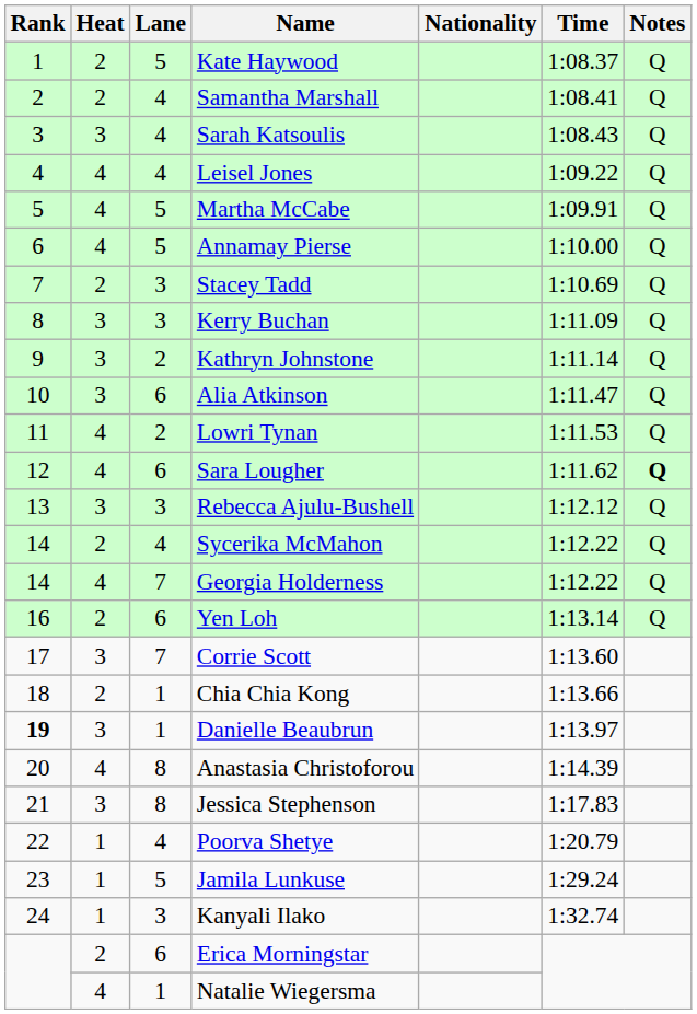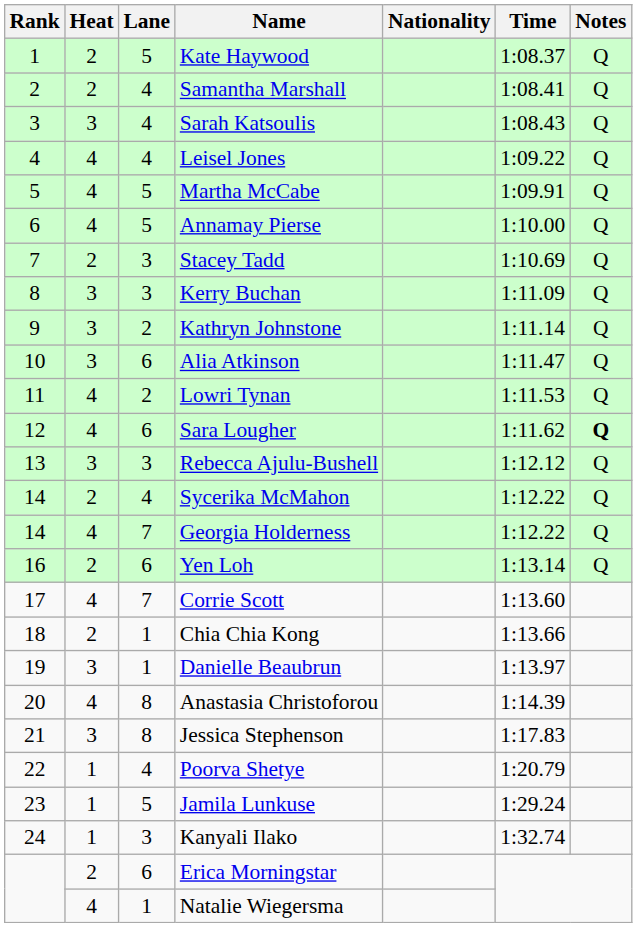 <table class="wikitable sortable" style="text-align:center">
 <tr>
 <th>Rank</th>
 <th>Heat</th>
 <th>Lane</th>
 <th>Name</th>
 <th>Nationality</th>
 <th>Time</th>
 <th>Notes</th>
 </tr>
 <tr bgcolor=ccffcc>
 <td>1</td>
 <td>2</td>
 <td>5</td>
 <td align=left><a href='#'>Kate Haywood</a></td>
 <td align=left></td>
 <td>1:08.37</td>
 <td>Q</td>
 </tr>
 <tr bgcolor=ccffcc>
 <td>2</td>
 <td>2</td>
 <td>4</td>
 <td align=left><a href='#'>Samantha Marshall</a></td>
 <td align=left></td>
 <td>1:08.41</td>
 <td>Q</td>
 </tr>
 <tr bgcolor=ccffcc>
 <td>3</td>
 <td>3</td>
 <td>4</td>
 <td align=left><a href='#'>Sarah Katsoulis</a></td>
 <td align=left></td>
 <td>1:08.43</td>
 <td>Q</td>
 </tr>
 <tr bgcolor=ccffcc>
 <td>4</td>
 <td>4</td>
 <td>4</td>
 <td align=left><a href='#'>Leisel Jones</a></td>
 <td align=left></td>
 <td>1:09.22</td>
 <td>Q</td>
 </tr>
 <tr bgcolor=ccffcc>
 <td>5</td>
 <td>4</td>
 <td>5</td>
 <td align=left><a href='#'>Martha McCabe</a></td>
 <td align=left></td>
 <td>1:09.91</td>
 <td>Q</td>
 </tr>
 <tr bgcolor=ccffcc>
 <td>6</td>
 <td>4</td>
 <td>5</td>
 <td align=left><a href='#'>Annamay Pierse</a></td>
 <td align=left></td>
 <td>1:10.00</td>
 <td>Q</td>
 </tr>
 <tr bgcolor=ccffcc>
 <td>7</td>
 <td>2</td>
 <td>3</td>
 <td align=left><a href='#'>Stacey Tadd</a></td>
 <td align=left></td>
 <td>1:10.69</td>
 <td>Q</td>
 </tr>
 <tr bgcolor=ccffcc>
 <td>8</td>
 <td>3</td>
 <td>3</td>
 <td align=left><a href='#'>Kerry Buchan</a></td>
 <td align=left></td>
 <td>1:11.09</td>
 <td>Q</td>
 </tr>
 <tr bgcolor=ccffcc>
 <td>9</td>
 <td>3</td>
 <td>2</td>
 <td align=left><a href='#'>Kathryn Johnstone</a></td>
 <td align=left></td>
 <td>1:11.14</td>
 <td>Q</td>
 </tr>
 <tr bgcolor=ccffcc>
 <td>10</td>
 <td>3</td>
 <td>6</td>
 <td align=left><a href='#'>Alia Atkinson</a></td>
 <td align=left></td>
 <td>1:11.47</td>
 <td>Q</td>
 </tr>
 <tr bgcolor=ccffcc>
 <td>11</td>
 <td>4</td>
 <td>2</td>
 <td align=left><a href='#'>Lowri Tynan</a></td>
 <td align=left></td>
 <td>1:11.53</td>
 <td>Q</td>
 </tr>
 <tr bgcolor=ccffcc>
 <td>12</td>
 <td>4</td>
 <td>6</td>
 <td align=left><a href='#'>Sara Lougher</a></td>
 <td align=left></td>
 <td>1:11.62</td>
 <td><strong>Q</strong></td>
 </tr>
 <tr bgcolor=ccffcc>
 <td>13</td>
 <td>3</td>
 <td>3</td>
 <td align=left><a href='#'>Rebecca Ajulu-Bushell</a></td>
 <td align=left></td>
 <td>1:12.12</td>
 <td>Q</td>
 </tr>
 <tr bgcolor=ccffcc>
 <td>14</td>
 <td>2</td>
 <td>4</td>
 <td align=left><a href='#'>Sycerika McMahon</a></td>
 <td align=left></td>
 <td>1:12.22</td>
 <td>Q</td>
 </tr>
 <tr bgcolor=ccffcc>
 <td>14</td>
 <td>4</td>
 <td>7</td>
 <td align=left><a href='#'>Georgia Holderness</a></td>
 <td align=left></td>
 <td>1:12.22</td>
 <td>Q</td>
 </tr>
 <tr bgcolor=ccffcc>
 <td>16</td>
 <td>2</td>
 <td>6</td>
 <td align=left><a href='#'>Yen Loh</a></td>
 <td align=left></td>
 <td>1:13.14</td>
 <td>Q</td>
 </tr>
 <tr>
 <td>17</td>
-<td>3</td>
+<td>4</td>
 <td>7</td>
 <td align=left><a href='#'>Corrie Scott</a></td>
 <td align=left></td>
 <td>1:13.60</td>
 <td></td>
 </tr>
 <tr>
 <td>18</td>
 <td>2</td>
 <td>1</td>
 <td align=left>Chia Chia Kong</td>
 <td align=left></td>
 <td>1:13.66</td>
 <td></td>
 </tr>
 <tr>
-<td><strong>19</strong></td>
+<td>19</td>
 <td>3</td>
 <td>1</td>
 <td align=left><a href='#'>Danielle Beaubrun</a></td>
 <td align=left></td>
 <td>1:13.97</td>
 <td></td>
 </tr>
 <tr>
 <td>20</td>
 <td>4</td>
 <td>8</td>
 <td align=left>Anastasia Christoforou</td>
 <td align=left></td>
 <td>1:14.39</td>
 <td></td>
 </tr>
 <tr>
 <td>21</td>
 <td>3</td>
 <td>8</td>
 <td align=left>Jessica Stephenson</td>
 <td align=left></td>
 <td>1:17.83</td>
 <td></td>
 </tr>
 <tr>
 <td>22</td>
 <td>1</td>
 <td>4</td>
 <td align=left><a href='#'>Poorva Shetye</a></td>
 <td align=left></td>
 <td>1:20.79</td>
 <td></td>
 </tr>
 <tr>
 <td>23</td>
 <td>1</td>
 <td>5</td>
 <td align=left><a href='#'>Jamila Lunkuse</a></td>
 <td align=left></td>
 <td>1:29.24</td>
 <td></td>
 </tr>
 <tr>
 <td>24</td>
 <td>1</td>
 <td>3</td>
 <td align=left>Kanyali Ilako</td>
 <td align=left></td>
 <td>1:32.74</td>
 <td></td>
 </tr>
 <tr>
 <td rowspan=2></td>
 <td>2</td>
 <td>6</td>
 <td align=left><a href='#'>Erica Morningstar</a></td>
 <td align=left></td>
 <td colspan=2 rowspan=2></td>
 </tr>
 <tr>
 <td>4</td>
 <td>1</td>
 <td align=left>Natalie Wiegersma</td>
 <td align=left></td>
 </tr>
 </table>
